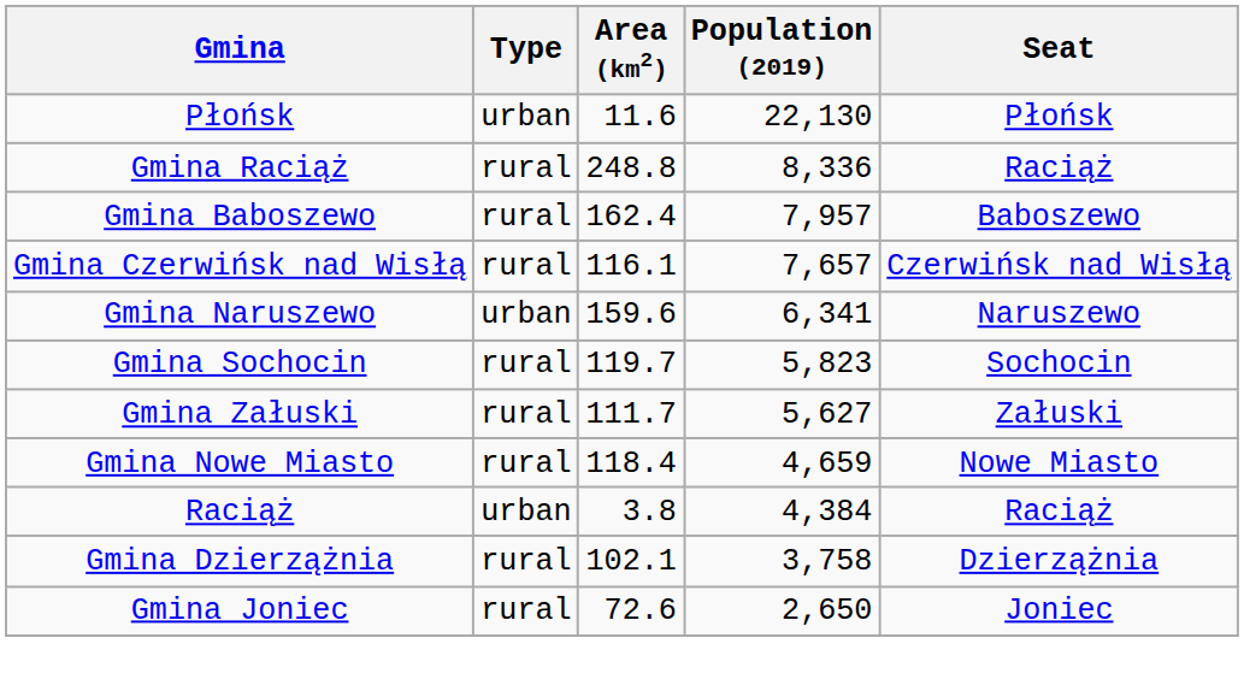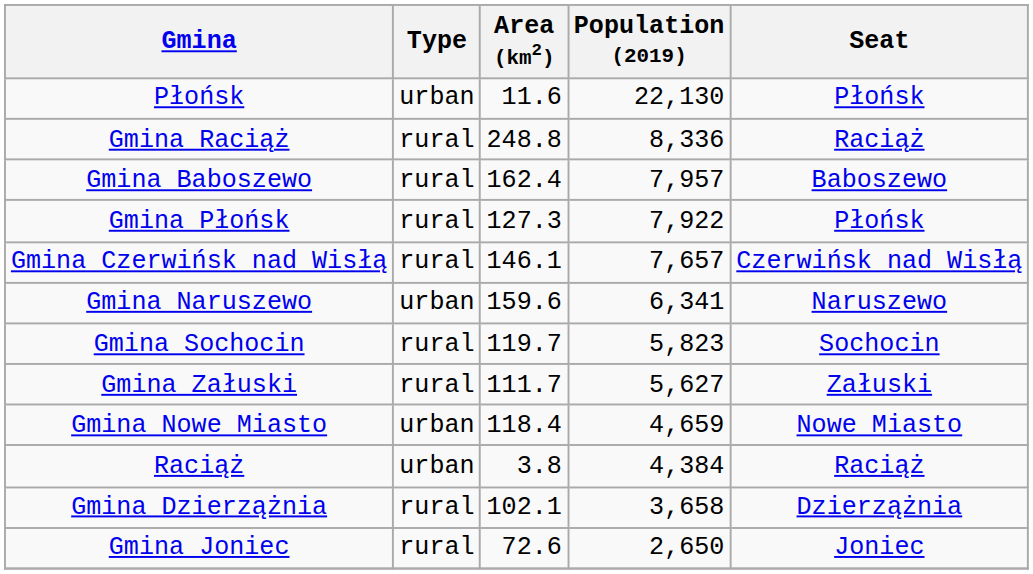 <table class="wikitable" style="text-align:center;" style="font-size: 85%">
 <tr>
 <th><a href='#'>Gmina</a></th>
 <th>Type</th>
 <th>Area<br><small>(km<sup>2</sup>)</small></th>
 <th>Population<br><small>(2019)</small></th>
 <th>Seat</th>
 </tr>
 <tr>
 <td><a href='#'>Płońsk</a></td>
 <td>urban</td>
 <td style="text-align:right;">11.6</td>
 <td style="text-align:right;">22,130</td>
 <td><a href='#'>Płońsk</a></td>
 </tr>
 <tr>
 <td><a href='#'>Gmina Raciąż</a></td>
 <td>rural</td>
 <td style="text-align:right;">248.8</td>
 <td style="text-align:right;">8,336</td>
 <td><a href='#'>Raciąż</a></td>
 </tr>
 <tr>
 <td><a href='#'>Gmina Baboszewo</a></td>
 <td>rural</td>
 <td style="text-align:right;">162.4</td>
 <td style="text-align:right;">7,957</td>
 <td><a href='#'>Baboszewo</a></td>
 </tr>
 <tr>
+<td><a href='#'>Gmina Płońsk</a></td>
+<td>rural</td>
+<td style="text-align:right;">127.3</td>
+<td style="text-align:right;">7,922</td>
+<td><a href='#'>Płońsk</a></td>
+</tr>
+<tr>
 <td><a href='#'>Gmina Czerwińsk nad Wisłą</a></td>
 <td>rural</td>
-<td style="text-align:right;">116.1</td>
+<td style="text-align:right;">146.1</td>
 <td style="text-align:right;">7,657</td>
 <td><a href='#'>Czerwińsk nad Wisłą</a></td>
 </tr>
 <tr>
 <td><a href='#'>Gmina Naruszewo</a></td>
 <td>urban</td>
 <td style="text-align:right;">159.6</td>
 <td style="text-align:right;">6,341</td>
 <td><a href='#'>Naruszewo</a></td>
 </tr>
 <tr>
 <td><a href='#'>Gmina Sochocin</a></td>
 <td>rural</td>
 <td style="text-align:right;">119.7</td>
 <td style="text-align:right;">5,823</td>
 <td><a href='#'>Sochocin</a></td>
 </tr>
 <tr>
 <td><a href='#'>Gmina Załuski</a></td>
 <td>rural</td>
 <td style="text-align:right;">111.7</td>
 <td style="text-align:right;">5,627</td>
 <td><a href='#'>Załuski</a></td>
 </tr>
 <tr>
 <td><a href='#'>Gmina Nowe Miasto</a></td>
-<td>rural</td>
+<td>urban</td>
 <td style="text-align:right;">118.4</td>
 <td style="text-align:right;">4,659</td>
 <td><a href='#'>Nowe Miasto</a></td>
 </tr>
 <tr>
 <td><a href='#'>Raciąż</a></td>
 <td>urban</td>
 <td style="text-align:right;">3.8</td>
 <td style="text-align:right;">4,384</td>
 <td><a href='#'>Raciąż</a></td>
 </tr>
 <tr>
 <td><a href='#'>Gmina Dzierzążnia</a></td>
 <td>rural</td>
 <td style="text-align:right;">102.1</td>
-<td style="text-align:right;">3,758</td>
+<td style="text-align:right;">3,658</td>
 <td><a href='#'>Dzierzążnia</a></td>
 </tr>
 <tr>
 <td><a href='#'>Gmina Joniec</a></td>
 <td>rural</td>
 <td style="text-align:right;">72.6</td>
 <td style="text-align:right;">2,650</td>
 <td><a href='#'>Joniec</a></td>
 </tr>
 <tr>
 </tr>
 </table>
